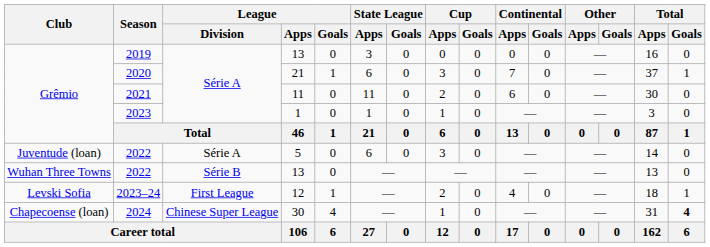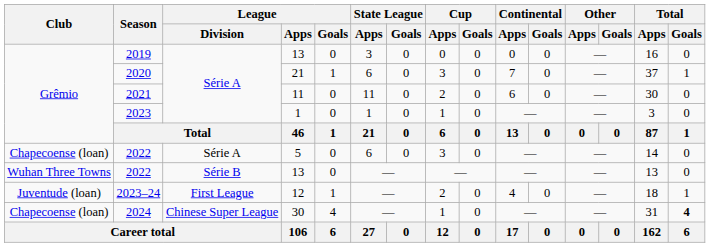 <table class=wikitable style=text-align:center>
 <tr>
 <th rowspan=2>Club</th>
 <th rowspan=2>Season</th>
 <th colspan=3>League</th>
 <th colspan=2>State League</th>
 <th colspan=2>Cup</th>
 <th colspan=2>Continental</th>
 <th colspan=2>Other</th>
 <th colspan=2>Total</th>
 </tr>
 <tr>
 <th>Division</th>
 <th>Apps</th>
 <th>Goals</th>
 <th>Apps</th>
 <th>Goals</th>
 <th>Apps</th>
 <th>Goals</th>
 <th>Apps</th>
 <th>Goals</th>
 <th>Apps</th>
 <th>Goals</th>
 <th>Apps</th>
 <th>Goals</th>
 </tr>
 <tr>
 <td rowspan="5"><a href='#'>Grêmio</a></td>
 <td><a href='#'>2019</a></td>
 <td rowspan="4"><a href='#'>Série A</a></td>
 <td>13</td>
 <td>0</td>
 <td>3</td>
 <td>0</td>
 <td>0</td>
 <td>0</td>
 <td>0</td>
 <td>0</td>
 <td colspan="2">—</td>
 <td>16</td>
 <td>0</td>
 </tr>
 <tr>
 <td><a href='#'>2020</a></td>
 <td>21</td>
 <td>1</td>
 <td>6</td>
 <td>0</td>
 <td>3</td>
 <td>0</td>
 <td>7</td>
 <td>0</td>
 <td colspan="2">—</td>
 <td>37</td>
 <td>1</td>
 </tr>
 <tr>
 <td><a href='#'>2021</a></td>
 <td>11</td>
 <td>0</td>
 <td>11</td>
 <td>0</td>
 <td>2</td>
 <td>0</td>
 <td>6</td>
 <td>0</td>
 <td colspan="2">—</td>
 <td>30</td>
 <td>0</td>
 </tr>
 <tr>
 <td><a href='#'>2023</a></td>
 <td>1</td>
 <td>0</td>
 <td>1</td>
 <td>0</td>
 <td>1</td>
 <td>0</td>
 <td colspan="2">—</td>
 <td colspan="2">—</td>
 <td>3</td>
 <td>0</td>
 </tr>
 <tr>
 <th colspan=2>Total</th>
 <th>46</th>
 <th>1</th>
 <th>21</th>
 <th>0</th>
 <th>6</th>
 <th>0</th>
 <th>13</th>
 <th>0</th>
 <th>0</th>
 <th>0</th>
 <th>87</th>
 <th>1</th>
 </tr>
 <tr>
-<td><a href='#'>Juventude</a> (loan)</td>
+<td><a href='#'>Chapecoense</a> (loan)</td>
 <td><a href='#'>2022</a></td>
 <td>Série A</td>
 <td>5</td>
 <td>0</td>
 <td>6</td>
 <td>0</td>
 <td>3</td>
 <td>0</td>
 <td colspan="2">—</td>
 <td colspan="2">—</td>
 <td>14</td>
 <td>0</td>
 </tr>
 <tr>
 <td><a href='#'>Wuhan Three Towns</a></td>
 <td><a href='#'>2022</a></td>
 <td><a href='#'>Série B</a></td>
 <td>13</td>
 <td>0</td>
 <td colspan="2">—</td>
 <td colspan="2">—</td>
 <td colspan="2">—</td>
 <td colspan="2">—</td>
 <td>13</td>
 <td>0</td>
 </tr>
 <tr>
-<td><a href='#'>Levski Sofia</a></td>
+<td><a href='#'>Juventude</a> (loan)</td>
 <td><a href='#'>2023–24</a></td>
 <td><a href='#'>First League</a></td>
 <td>12</td>
 <td>1</td>
 <td colspan="2">—</td>
 <td>2</td>
 <td>0</td>
 <td>4</td>
 <td>0</td>
 <td colspan="2">—</td>
 <td>18</td>
 <td>1</td>
 </tr>
 <tr>
 <td><a href='#'>Chapecoense</a> (loan)</td>
 <td><a href='#'>2024</a></td>
 <td><a href='#'>Chinese Super League</a></td>
 <td>30</td>
 <td>4</td>
 <td colspan="2">—</td>
 <td>1</td>
 <td>0</td>
 <td colspan="2">—</td>
 <td colspan="2">—</td>
 <td>31</td>
 <td><strong>4</strong></td>
 </tr>
 <tr>
 <th colspan=3>Career total</th>
 <th>106</th>
 <th>6</th>
 <th>27</th>
 <th>0</th>
 <th>12</th>
 <th>0</th>
 <th>17</th>
 <th>0</th>
 <th>0</th>
 <th>0</th>
 <th>162</th>
 <th>6</th>
 </tr>
 </table>
